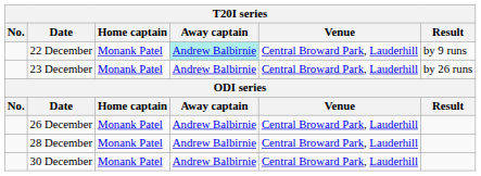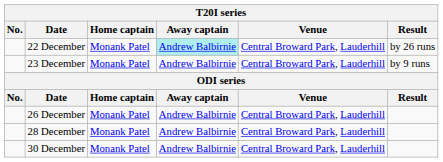 <table class="wikitable">
 <tr>
 <th colspan="9">T20I series</th>
 </tr>
 <tr>
 <th>No.</th>
 <th>Date</th>
 <th>Home captain</th>
 <th>Away captain</th>
 <th>Venue</th>
 <th>Result</th>
 </tr>
 <tr>
 <td></td>
 <td>22 December</td>
 <td><a href='#'>Monank Patel</a></td>
 <td style="background: paleturquoise;"><a href='#'>Andrew Balbirnie</a></td>
 <td><a href='#'>Central Broward Park</a>, <a href='#'>Lauderhill</a></td>
-<td> by 9 runs</td>
+<td> by 26 runs</td>
 </tr>
 <tr>
 <td></td>
 <td>23 December</td>
 <td><a href='#'>Monank Patel</a></td>
 <td><a href='#'>Andrew Balbirnie</a></td>
 <td><a href='#'>Central Broward Park</a>, <a href='#'>Lauderhill</a></td>
-<td> by 26 runs</td>
+<td> by 9 runs</td>
 </tr>
 <tr>
 <th colspan="9">ODI series</th>
 </tr>
 <tr>
 <th>No.</th>
 <th>Date</th>
 <th>Home captain</th>
 <th>Away captain</th>
 <th>Venue</th>
 <th>Result</th>
 </tr>
 <tr>
 <td></td>
 <td>26 December</td>
 <td><a href='#'>Monank Patel</a></td>
 <td><a href='#'>Andrew Balbirnie</a></td>
 <td><a href='#'>Central Broward Park</a>, <a href='#'>Lauderhill</a></td>
 <td></td>
 </tr>
 <tr>
 <td></td>
 <td>28 December</td>
 <td><a href='#'>Monank Patel</a></td>
 <td><a href='#'>Andrew Balbirnie</a></td>
 <td><a href='#'>Central Broward Park</a>, <a href='#'>Lauderhill</a></td>
 <td></td>
 </tr>
 <tr>
 <td></td>
 <td>30 December</td>
 <td><a href='#'>Monank Patel</a></td>
 <td><a href='#'>Andrew Balbirnie</a></td>
 <td><a href='#'>Central Broward Park</a>, <a href='#'>Lauderhill</a></td>
 <td></td>
 </tr>
 </table>
